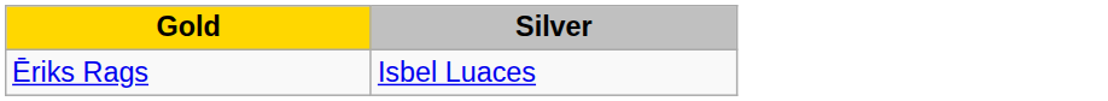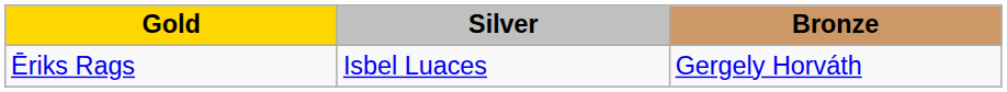 <table class="wikitable" style="text-align:left">
 <tr align="center">
 <td width=200 bgcolor=gold><strong>Gold</strong></td>
 <td width=200 bgcolor=silver><strong>Silver</strong></td>
+<td width=200 bgcolor=CC9966><strong>Bronze</strong></td>
 </tr>
 <tr>
 <td><a href='#'>Ēriks Rags</a><br><em></em></td>
 <td><a href='#'>Isbel Luaces</a><br><em></em></td>
+<td><a href='#'>Gergely Horváth</a><br><em></em></td>
 </tr>
 </table>
